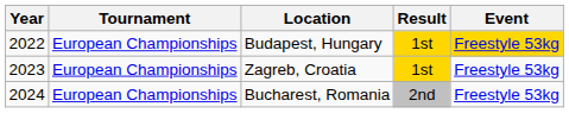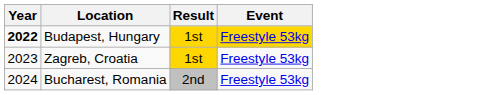 <table class="wikitable" style="font-size:95%;">
 <tr>
 <th>Year</th>
-<th>Tournament</th>
 <th>Location</th>
 <th>Result</th>
 <th>Event</th>
 </tr>
 <tr>
-<td>2022</td>
-<td><a href='#'>European Championships</a></td>
+<td><strong>2022</strong></td>
 <td>Budapest, Hungary</td>
 <td align="center" bgcolor="gold">1st</td>
 <td style="background: gold;"><a href='#'>Freestyle 53kg</a></td>
 </tr>
 <tr>
 <td>2023</td>
-<td><a href='#'>European Championships</a></td>
 <td>Zagreb, Croatia</td>
 <td align="center" bgcolor="gold">1st</td>
 <td><a href='#'>Freestyle 53kg</a></td>
 </tr>
 <tr>
 <td>2024</td>
-<td><a href='#'>European Championships</a></td>
 <td>Bucharest, Romania</td>
 <td align="center" bgcolor="silver">2nd</td>
 <td><a href='#'>Freestyle 53kg</a></td>
 </tr>
 </table>
